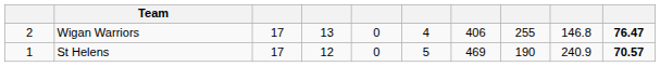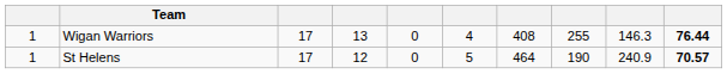 <table class="wikitable" style="text-align:center;">
 <tr>
 <th style="width:5%;"></th>
 <th style="width:20%;">Team</th>
 <th style="width:5%;"></th>
 <th style="width:5%;"></th>
 <th style="width:5%;"></th>
 <th style="width:5%;"></th>
 <th style="width:5%;"></th>
 <th style="width:5%;"></th>
 <th style="width:5%;"></th>
 <th style="width:5%;"></th>
 </tr>
 <tr>
-<td>2</td>
+<td>1</td>
 <td style="text-align: left;"> Wigan Warriors</td>
 <td>17</td>
 <td>13</td>
 <td>0</td>
 <td>4</td>
-<td>406</td>
+<td>408</td>
 <td>255</td>
-<td>146.8</td>
-<td><strong>76.47</strong></td>
+<td>146.3</td>
+<td><strong>76.44</strong></td>
 </tr>
 <tr>
 <td>1</td>
 <td style="text-align: left;"> St Helens</td>
 <td>17</td>
 <td>12</td>
 <td>0</td>
 <td>5</td>
-<td>469</td>
+<td>464</td>
 <td>190</td>
 <td>240.9</td>
 <td><strong>70.57</strong></td>
 </tr>
 </table>
